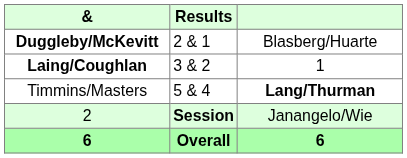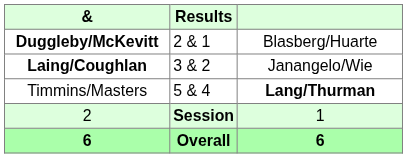 <table border="1" cellpadding="3" style="border-collapse: collapse; text-align:center;">
 <tr style="background:#ddffdd;">
 <th width=160> & </th>
 <th>Results</th>
 <th width=160></th>
 </tr>
 <tr>
 <td><strong>Duggleby/McKevitt</strong></td>
 <td align=left> 2 & 1</td>
 <td>Blasberg/Huarte</td>
 </tr>
 <tr>
 <td><strong>Laing/Coughlan</strong></td>
 <td align=left> 3 & 2</td>
-<td>1</td>
+<td>Janangelo/Wie</td>
 </tr>
 <tr>
 <td>Timmins/Masters</td>
 <td align=left> 5 & 4</td>
 <td><strong>Lang/Thurman</strong></td>
 </tr>
 <tr style="background:#ddffdd;">
 <td>2</td>
 <td><strong>Session</strong></td>
-<td>Janangelo/Wie</td>
+<td>1</td>
 </tr>
 <tr style="background:#aaffaa;">
 <th>6</th>
 <th>Overall</th>
 <th>6</th>
 </tr>
 </table>
